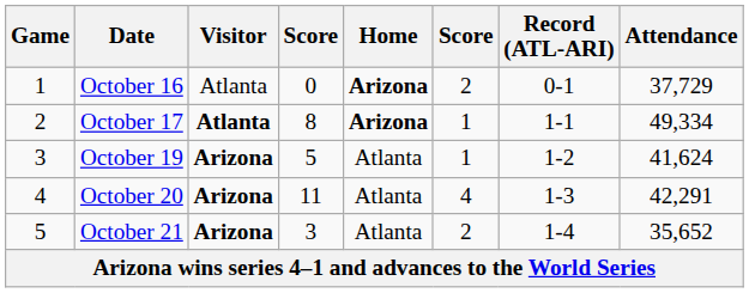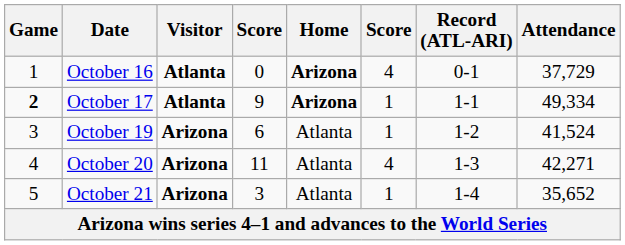 <table class="wikitable">
 <tr>
 <th>Game</th>
 <th>Date</th>
 <th>Visitor</th>
 <th>Score</th>
 <th>Home</th>
 <th>Score</th>
 <th>Record<br>(ATL-ARI)</th>
 <th>Attendance</th>
 </tr>
 <tr>
 <td align = center>1</td>
 <td><a href='#'>October 16</a></td>
-<td align = center>Atlanta</td>
+<td align = center><strong>Atlanta</strong></td>
 <td align = center>0</td>
 <td align = center><strong>Arizona</strong></td>
-<td align = center>2</td>
+<td align = center>4</td>
 <td align = center>0-1</td>
 <td align = center>37,729</td>
 </tr>
 <tr>
-<td align = center>2</td>
+<td align = center><strong>2</strong></td>
 <td><a href='#'>October 17</a></td>
 <td align = center><strong>Atlanta</strong></td>
-<td align = center>8</td>
+<td align = center>9</td>
 <td align = center><strong>Arizona</strong></td>
 <td align = center>1</td>
 <td align = center>1-1</td>
 <td align = center>49,334</td>
 </tr>
 <tr>
 <td align = center>3</td>
 <td><a href='#'>October 19</a></td>
 <td align = center><strong>Arizona</strong></td>
-<td align = center>5</td>
+<td align = center>6</td>
 <td align = center>Atlanta</td>
 <td align = center>1</td>
 <td align = center>1-2</td>
-<td align = center>41,624</td>
+<td align = center>41,524</td>
 </tr>
 <tr>
 <td align = center>4</td>
 <td><a href='#'>October 20</a></td>
 <td align = center><strong>Arizona</strong></td>
 <td align = center>11</td>
 <td align = center>Atlanta</td>
 <td align = center>4</td>
 <td align = center>1-3</td>
-<td align = center>42,291</td>
+<td align = center>42,271</td>
 </tr>
 <tr>
 <td align = center>5</td>
 <td><a href='#'>October 21</a></td>
 <td align = center><strong>Arizona</strong></td>
 <td align = center>3</td>
 <td align = center>Atlanta</td>
-<td align = center>2</td>
+<td align = center>1</td>
 <td align = center>1-4</td>
 <td align = center>35,652</td>
 </tr>
 <tr>
 <th colspan="8">Arizona wins series 4–1 and advances to the <a href='#'>World Series</a> <br></th>
 </tr>
 </table>
